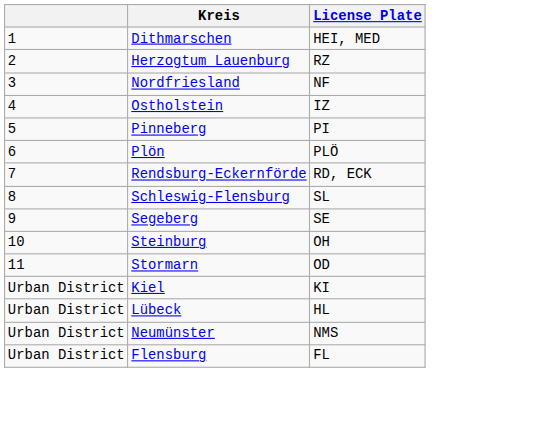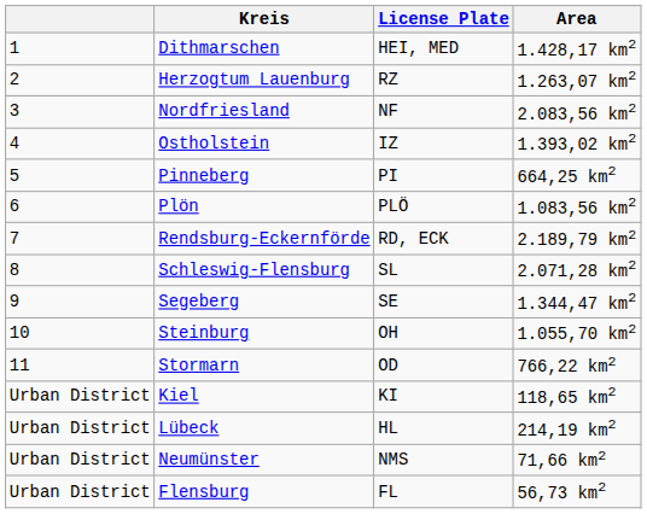 <table class="wikitable sortable">
 <tr>
 <th></th>
 <th>Kreis</th>
 <th><a href='#'>License Plate</a></th>
+<th>Area</th>
 </tr>
 <tr>
 <td>1</td>
 <td> <a href='#'>Dithmarschen</a></td>
 <td>HEI, MED</td>
+<td>1.428,17 km<sup>2</sup></td>
 </tr>
 <tr>
 <td>2</td>
 <td> <a href='#'>Herzogtum Lauenburg</a></td>
 <td>RZ</td>
+<td>1.263,07 km<sup>2</sup></td>
 </tr>
 <tr>
 <td>3</td>
 <td> <a href='#'>Nordfriesland</a></td>
 <td>NF</td>
+<td>2.083,56 km<sup>2</sup></td>
 </tr>
 <tr>
 <td>4</td>
 <td> <a href='#'>Ostholstein</a></td>
 <td>IZ</td>
+<td>1.393,02 km<sup>2</sup></td>
 </tr>
 <tr>
 <td>5</td>
 <td> <a href='#'>Pinneberg</a></td>
 <td>PI</td>
+<td>664,25 km<sup>2</sup></td>
 </tr>
 <tr>
 <td>6</td>
 <td> <a href='#'>Plön</a></td>
 <td>PLÖ</td>
+<td>1.083,56 km<sup>2</sup></td>
 </tr>
 <tr>
 <td>7</td>
 <td> <a href='#'>Rendsburg-Eckernförde</a></td>
 <td>RD, ECK</td>
+<td>2.189,79 km<sup>2</sup></td>
 </tr>
 <tr>
 <td>8</td>
 <td> <a href='#'>Schleswig-Flensburg</a></td>
 <td>SL</td>
+<td>2.071,28 km<sup>2</sup></td>
 </tr>
 <tr>
 <td>9</td>
 <td> <a href='#'>Segeberg</a></td>
 <td>SE</td>
+<td>1.344,47 km<sup>2</sup></td>
 </tr>
 <tr>
 <td>10</td>
 <td> <a href='#'>Steinburg</a></td>
 <td>OH</td>
+<td>1.055,70 km<sup>2</sup></td>
 </tr>
 <tr>
 <td>11</td>
 <td> <a href='#'>Stormarn</a></td>
 <td>OD</td>
+<td>766,22 km<sup>2</sup></td>
 </tr>
 <tr>
 <td>Urban District</td>
 <td> <a href='#'>Kiel</a></td>
 <td>KI</td>
+<td>118,65 km<sup>2</sup></td>
 </tr>
 <tr>
 <td>Urban District</td>
 <td> <a href='#'>Lübeck</a></td>
 <td>HL</td>
+<td>214,19 km<sup>2</sup></td>
 </tr>
 <tr>
 <td>Urban District</td>
 <td> <a href='#'>Neumünster</a></td>
 <td>NMS</td>
+<td>71,66 km<sup>2</sup></td>
 </tr>
 <tr>
 <td>Urban District</td>
 <td> <a href='#'>Flensburg</a></td>
 <td>FL</td>
+<td>56,73 km<sup>2</sup></td>
 </tr>
 </table>
